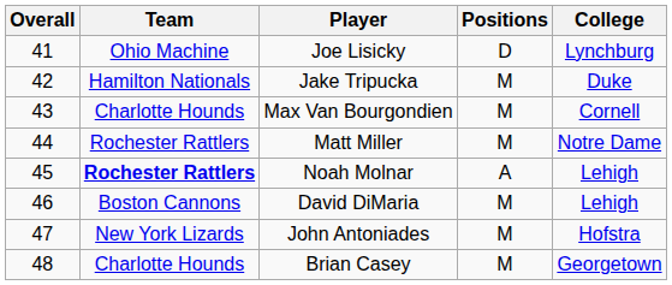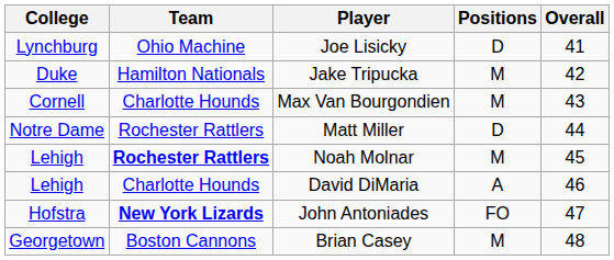 <table class="wikitable" style="text-align:center">
 <tr>
-<th>Overall</th>
+<th>College</th>
 <th>Team</th>
 <th>Player</th>
 <th>Positions</th>
-<th>College</th>
+<th>Overall</th>
 </tr>
 <tr>
-<td>41</td>
+<td><a href='#'>Lynchburg</a></td>
 <td><a href='#'>Ohio Machine</a></td>
 <td>Joe Lisicky</td>
 <td>D</td>
-<td><a href='#'>Lynchburg</a></td>
+<td>41</td>
 </tr>
 <tr>
-<td>42</td>
+<td><a href='#'>Duke</a></td>
 <td><a href='#'>Hamilton Nationals</a></td>
 <td>Jake Tripucka</td>
 <td>M</td>
-<td><a href='#'>Duke</a></td>
+<td>42</td>
 </tr>
 <tr>
-<td>43</td>
+<td><a href='#'>Cornell</a></td>
 <td><a href='#'>Charlotte Hounds</a></td>
 <td>Max Van Bourgondien</td>
 <td>M</td>
-<td><a href='#'>Cornell</a></td>
+<td>43</td>
 </tr>
 <tr>
-<td>44</td>
+<td><a href='#'>Notre Dame</a></td>
 <td><a href='#'>Rochester Rattlers</a></td>
 <td>Matt Miller</td>
-<td>M</td>
-<td><a href='#'>Notre Dame</a></td>
+<td>D</td>
+<td>44</td>
 </tr>
 <tr>
-<td>45</td>
+<td><a href='#'>Lehigh</a></td>
 <td><strong><a href='#'>Rochester Rattlers</a></strong></td>
 <td>Noah Molnar</td>
-<td>A</td>
-<td><a href='#'>Lehigh</a></td>
+<td>M</td>
+<td>45</td>
 </tr>
 <tr>
+<td><a href='#'>Lehigh</a></td>
+<td><a href='#'>Charlotte Hounds</a></td>
+<td>David DiMaria</td>
+<td>A</td>
 <td>46</td>
-<td><a href='#'>Boston Cannons</a></td>
-<td>David DiMaria</td>
-<td>M</td>
-<td><a href='#'>Lehigh</a></td>
 </tr>
 <tr>
+<td><a href='#'>Hofstra</a></td>
+<td><strong><a href='#'>New York Lizards</a></strong></td>
+<td>John Antoniades</td>
+<td>FO</td>
 <td>47</td>
-<td><a href='#'>New York Lizards</a></td>
-<td>John Antoniades</td>
-<td>M</td>
-<td><a href='#'>Hofstra</a></td>
 </tr>
 <tr>
-<td>48</td>
-<td><a href='#'>Charlotte Hounds</a></td>
+<td><a href='#'>Georgetown</a></td>
+<td><a href='#'>Boston Cannons</a></td>
 <td>Brian Casey</td>
 <td>M</td>
-<td><a href='#'>Georgetown</a></td>
+<td>48</td>
 </tr>
 </table>
